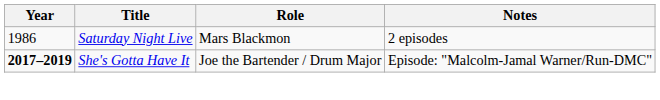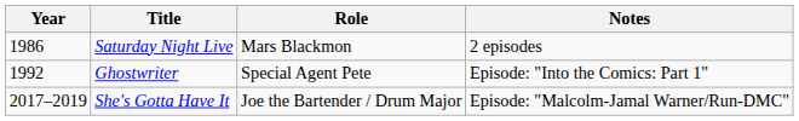 <table class="wikitable" style="white-space:nowrap">
 <tr>
 <th>Year</th>
 <th>Title</th>
 <th>Role</th>
 <th>Notes</th>
 </tr>
 <tr>
 <td>1986</td>
 <td><em><a href='#'>Saturday Night Live</a></em></td>
 <td>Mars Blackmon</td>
 <td>2 episodes</td>
 </tr>
 <tr>
-<td><strong>2017–2019</strong></td>
+<td>1992</td>
+<td><em><a href='#'>Ghostwriter</a></em></td>
+<td>Special Agent Pete</td>
+<td>Episode: "Into the Comics: Part 1"</td>
+</tr>
+<tr>
+<td>2017–2019</td>
 <td><em><a href='#'>She's Gotta Have It</a></em></td>
 <td>Joe the Bartender / Drum Major</td>
 <td>Episode: "Malcolm-Jamal Warner/Run-DMC"</td>
 </tr>
 </table>
